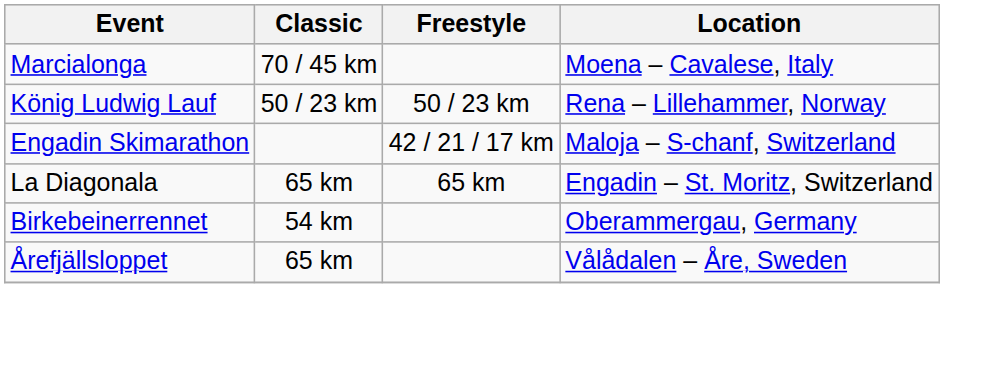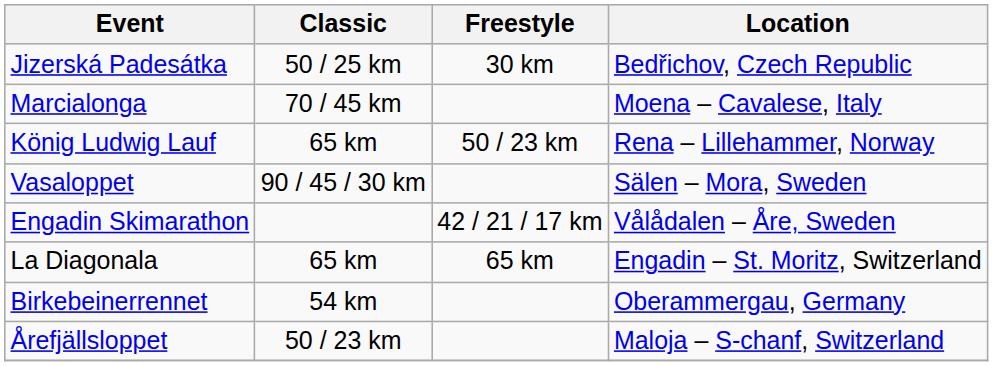 <table class="wikitable">
 <tr bgcolor="#efefef">
 <th>Event</th>
 <th>Classic</th>
 <th>Freestyle</th>
 <th>Location</th>
+</tr>
+<tr>
+<td> <a href='#'>Jizerská Padesátka</a></td>
+<td style="text-align:center;">50 / 25 km</td>
+<td style="text-align:center;">30 km</td>
+<td><a href='#'>Bedřichov</a>, <a href='#'>Czech Republic</a></td>
 </tr>
 <tr>
 <td> <a href='#'>Marcialonga</a></td>
 <td style="text-align:center;">70 / 45 km</td>
 <td></td>
 <td><a href='#'>Moena</a> – <a href='#'>Cavalese</a>, <a href='#'>Italy</a></td>
 </tr>
 <tr>
 <td> <a href='#'>König Ludwig Lauf</a></td>
-<td style="text-align:center;">50 / 23 km</td>
+<td style="text-align:center;">65 km</td>
 <td style="text-align:center;">50 / 23 km</td>
 <td><a href='#'>Rena</a> – <a href='#'>Lillehammer</a>, <a href='#'>Norway</a></td>
+</tr>
+<tr>
+<td> <a href='#'>Vasaloppet</a></td>
+<td style="text-align:center;">90 / 45 / 30 km</td>
+<td></td>
+<td><a href='#'>Sälen</a> – <a href='#'>Mora</a>, <a href='#'>Sweden</a></td>
 </tr>
 <tr>
 <td> <a href='#'>Engadin Skimarathon</a></td>
 <td></td>
 <td style="text-align:center;">42 / 21 / 17 km</td>
-<td><a href='#'>Maloja</a> – <a href='#'>S-chanf</a>, <a href='#'>Switzerland</a></td>
+<td><a href='#'>Vålådalen</a> – <a href='#'>Åre, Sweden</a></td>
 </tr>
 <tr>
 <td> La Diagonala</td>
 <td style="text-align:center;">65 km</td>
 <td style="text-align:center;">65 km</td>
 <td><a href='#'>Engadin</a> – <a href='#'>St. Moritz</a>, Switzerland</td>
 </tr>
 <tr>
 <td> <a href='#'>Birkebeinerrennet</a></td>
 <td style="text-align:center;">54 km</td>
 <td></td>
 <td><a href='#'>Oberammergau</a>, <a href='#'>Germany</a></td>
 </tr>
 <tr>
 <td> <a href='#'>Årefjällsloppet</a></td>
-<td style="text-align:center;">65 km</td>
+<td style="text-align:center;">50 / 23 km</td>
 <td></td>
-<td><a href='#'>Vålådalen</a> – <a href='#'>Åre, Sweden</a></td>
+<td><a href='#'>Maloja</a> – <a href='#'>S-chanf</a>, <a href='#'>Switzerland</a></td>
 </tr>
 <tr>
 </tr>
 </table>
